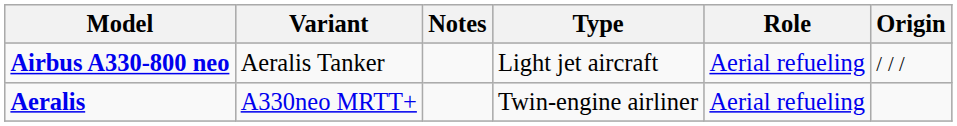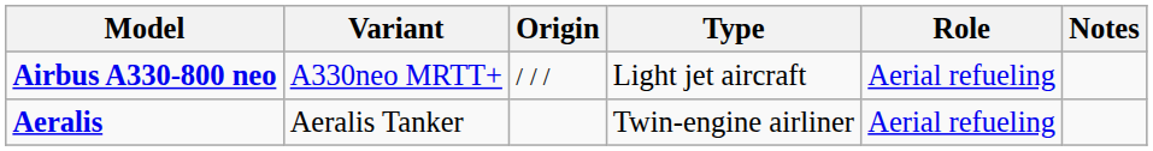 <table class="wikitable sortable">
 <tr>
 <th scope=col>Model</th>
 <th scope=col>Variant</th>
-<th scope=col>Notes</th>
+<th scope=col>Origin</th>
 <th scope=col>Type</th>
 <th scope=col>Role</th>
-<th scope=col>Origin</th>
+<th scope=col>Notes</th>
 </tr>
 <tr>
 <td><a href='#'><strong>Airbus A330-800 neo</strong></a></td>
-<td>Aeralis Tanker</td>
-<td></td>
+<td><a href='#'>A330neo MRTT+</a></td>
+<td><small> /</small> <small> / </small> <small>/</small> <small></small></td>
 <td>Light jet aircraft</td>
 <td><a href='#'>Aerial refueling</a></td>
-<td><small> /</small> <small> / </small> <small>/</small> <small></small></td>
+<td></td>
 </tr>
 <tr>
 <td><a href='#'><strong>Aeralis</strong></a></td>
-<td><a href='#'>A330neo MRTT+</a></td>
-<td></td>
+<td>Aeralis Tanker</td>
+<td><small></small></td>
 <td>Twin-engine airliner</td>
 <td><a href='#'>Aerial refueling</a></td>
-<td><small></small></td>
+<td></td>
 </tr>
 </table>
